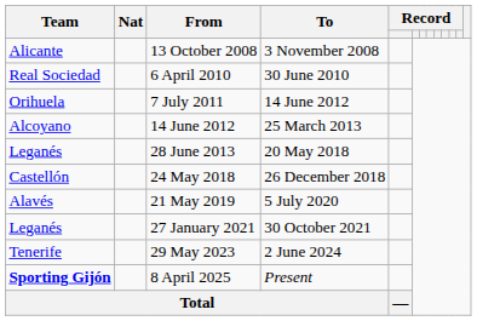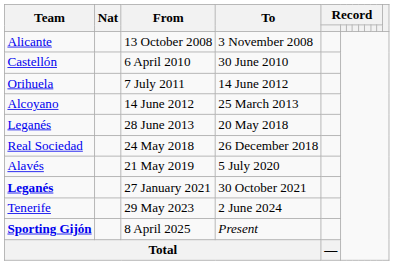 <table class="wikitable" style="text-align: center">
 <tr>
 <th rowspan="2">Team</th>
 <th rowspan="2">Nat</th>
 <th rowspan="2">From</th>
 <th rowspan="2">To</th>
 <th colspan="8">Record</th>
 <th rowspan=2></th>
 </tr>
 <tr>
 <th></th>
 <th></th>
 <th></th>
 <th></th>
 <th></th>
 <th></th>
 <th></th>
 <th></th>
 </tr>
 <tr>
 <td align=left><a href='#'>Alicante</a></td>
 <td></td>
 <td align=left>13 October 2008</td>
 <td align=left>3 November 2008<br></td>
 <td></td>
 </tr>
 <tr>
-<td align=left><a href='#'>Real Sociedad</a></td>
+<td align=left><a href='#'>Castellón</a></td>
 <td></td>
 <td align=left>6 April 2010</td>
 <td align=left>30 June 2010<br></td>
 <td></td>
 </tr>
 <tr>
 <td align=left><a href='#'>Orihuela</a></td>
 <td></td>
 <td align=left>7 July 2011</td>
 <td align=left>14 June 2012<br></td>
 <td></td>
 </tr>
 <tr>
 <td align=left><a href='#'>Alcoyano</a></td>
 <td></td>
 <td align=left>14 June 2012</td>
 <td align=left>25 March 2013<br></td>
 <td></td>
 </tr>
 <tr>
 <td align=left><a href='#'>Leganés</a></td>
 <td></td>
 <td align=left>28 June 2013</td>
 <td align=left>20 May 2018<br></td>
 <td></td>
 </tr>
 <tr>
-<td align=left><a href='#'>Castellón</a></td>
+<td align=left><a href='#'>Real Sociedad</a></td>
 <td></td>
 <td align=left>24 May 2018</td>
 <td align=left>26 December 2018<br></td>
 <td></td>
 </tr>
 <tr>
 <td align=left><a href='#'>Alavés</a></td>
 <td></td>
 <td align=left>21 May 2019</td>
 <td align=left>5 July 2020<br></td>
 <td></td>
 </tr>
 <tr>
-<td align=left><a href='#'>Leganés</a></td>
+<td align=left><strong><a href='#'>Leganés</a></strong></td>
 <td></td>
 <td align=left>27 January 2021</td>
 <td align=left>30 October 2021<br></td>
 <td></td>
 </tr>
 <tr>
 <td align=left><a href='#'>Tenerife</a></td>
 <td></td>
 <td align=left>29 May 2023</td>
 <td align=left>2 June 2024<br></td>
 <td></td>
 </tr>
 <tr>
 <td align=left><strong><a href='#'>Sporting Gijón</a></strong></td>
 <td></td>
 <td align=left>8 April 2025</td>
 <td align=left><em>Present</em><br></td>
 <td></td>
 </tr>
 <tr>
 <th colspan="4">Total<br></th>
 <th>—</th>
 </tr>
 </table>
